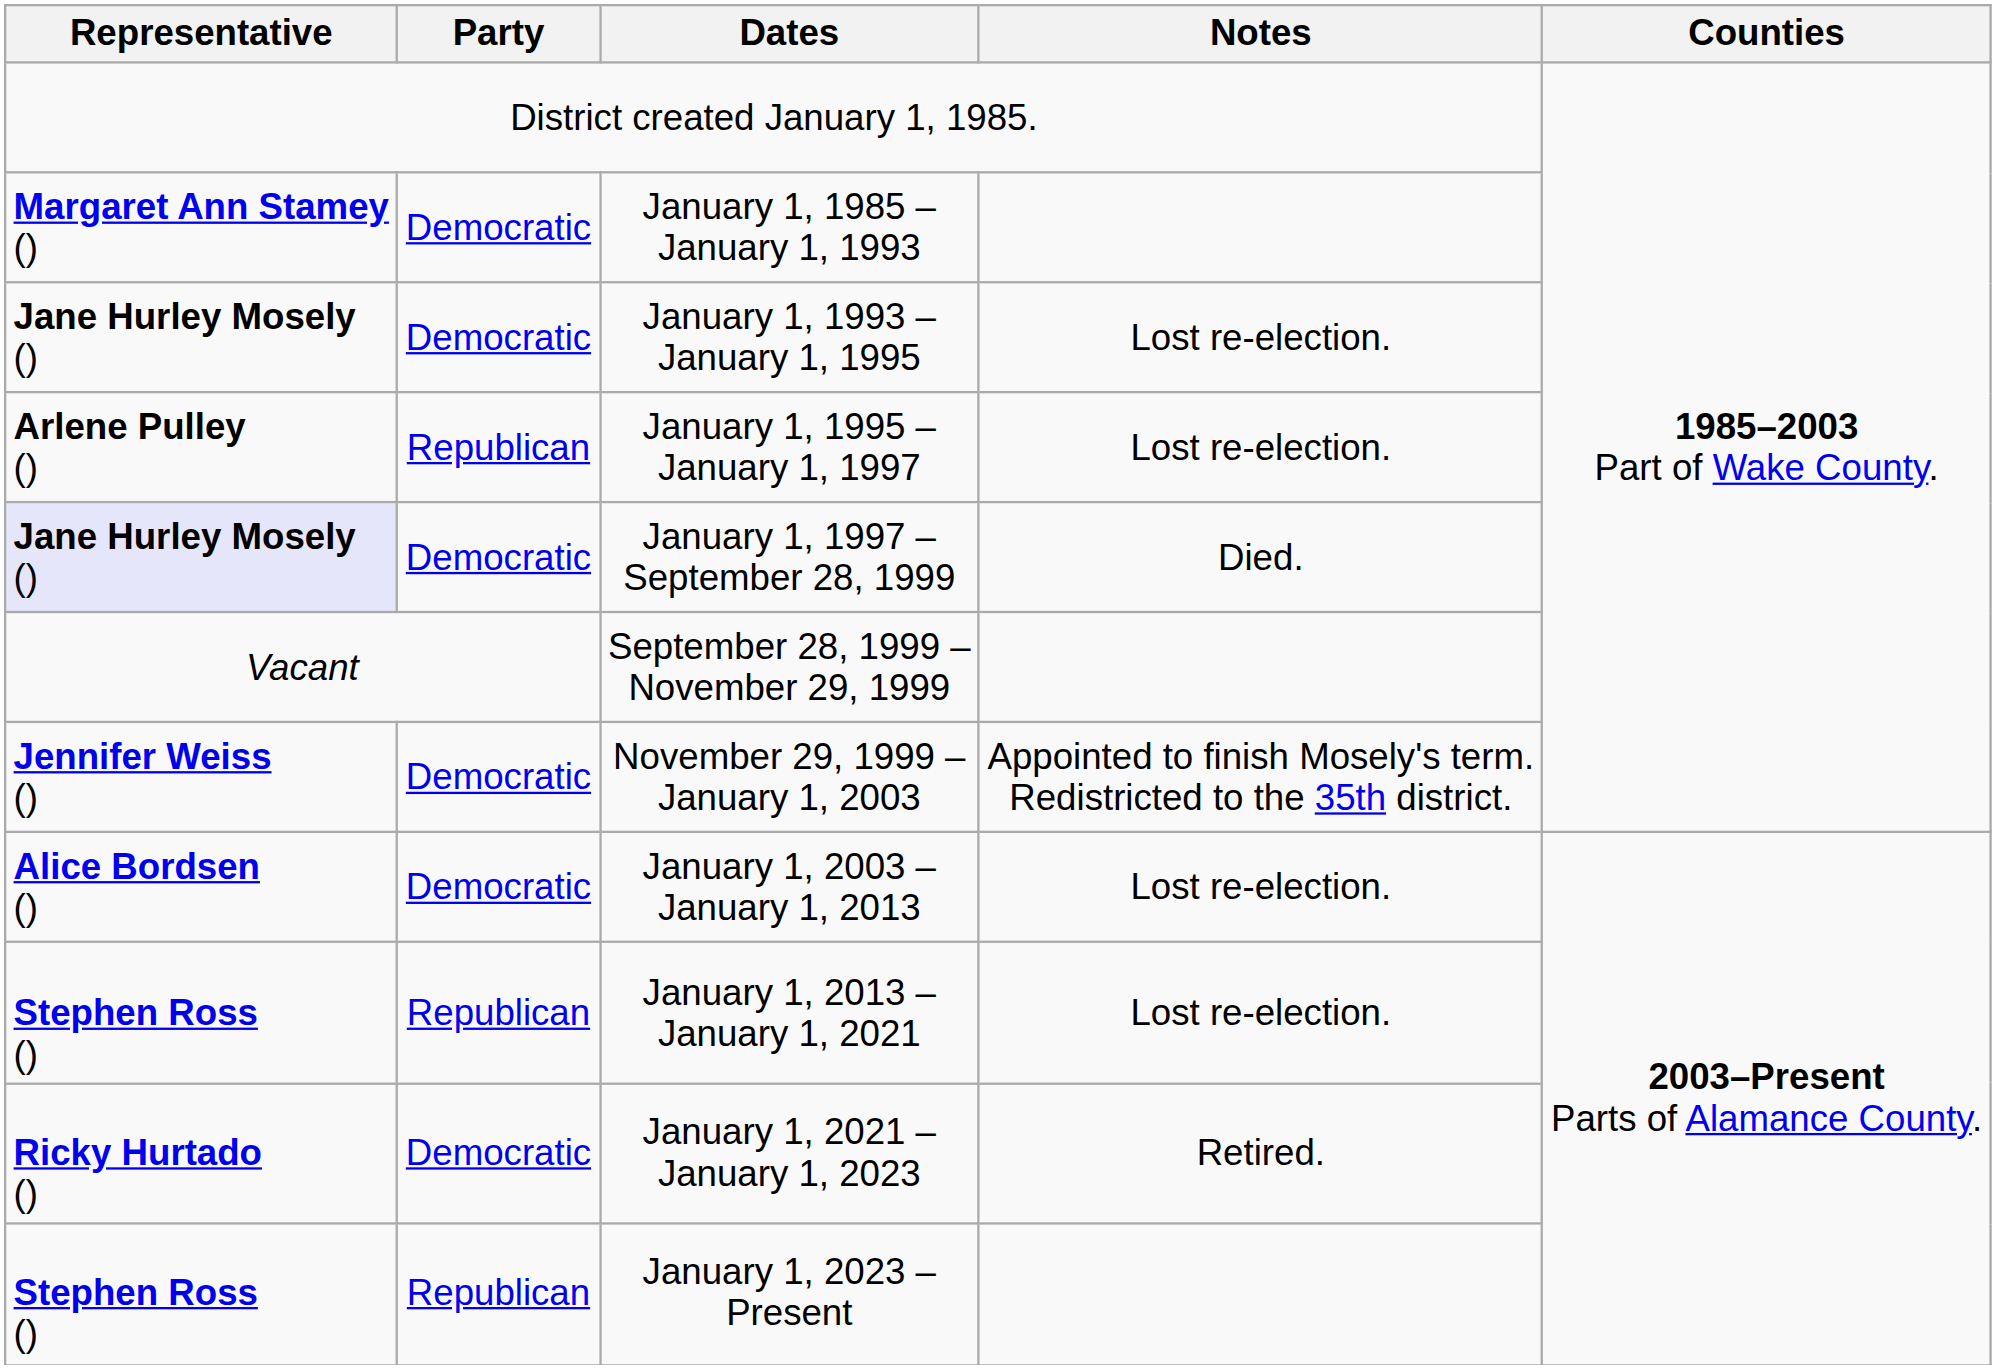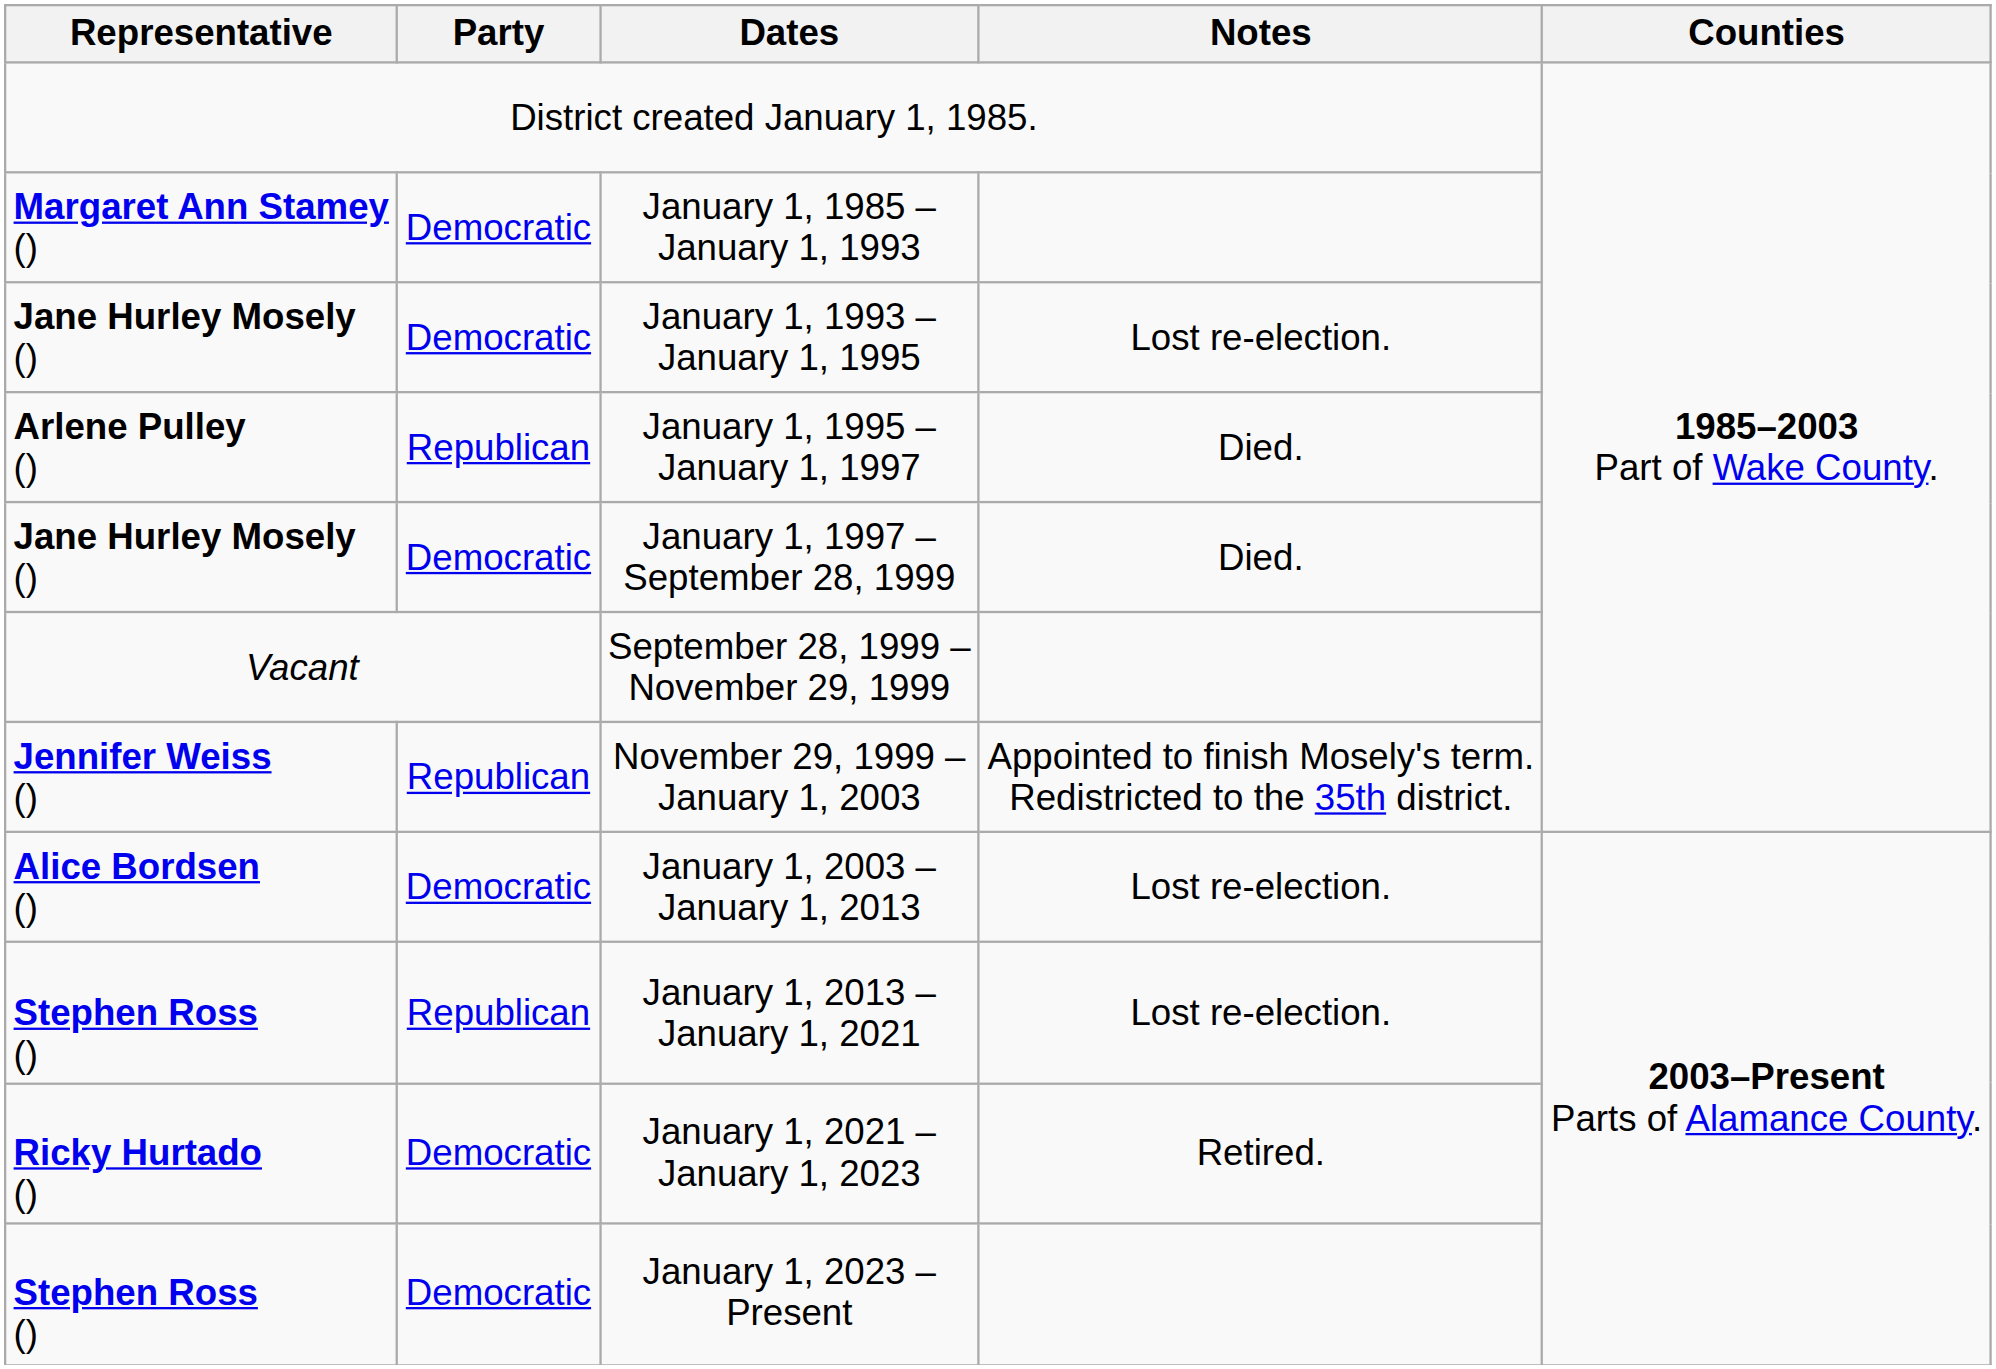 <table class=wikitable style="text-align:center">
 <tr>
 <th>Representative</th>
 <th>Party</th>
 <th>Dates</th>
 <th>Notes</th>
 <th>Counties</th>
 </tr>
 <tr style="height:3em">
 <td colspan=4>District created January 1, 1985.</td>
 <td rowspan=7><strong>1985–2003</strong> <br> Part of <a href='#'>Wake County</a>.</td>
 </tr>
 <tr style="height:3em">
 <td align=left><strong><a href='#'>Margaret Ann Stamey</a></strong><br>()</td>
 <td><a href='#'>Democratic</a></td>
 <td nowrap>January 1, 1985 – <br> January 1, 1993</td>
 <td></td>
 </tr>
 <tr style="height:3em">
 <td align=left><strong>Jane Hurley Mosely</strong><br>()</td>
 <td><a href='#'>Democratic</a></td>
 <td nowrap>January 1, 1993 – <br> January 1, 1995</td>
 <td>Lost re-election.</td>
 </tr>
 <tr style="height:3em">
 <td align=left><strong>Arlene Pulley</strong><br>()</td>
 <td><a href='#'>Republican</a></td>
 <td nowrap>January 1, 1995 – <br> January 1, 1997</td>
-<td>Lost re-election.</td>
+<td>Died.</td>
 </tr>
 <tr style="height:3em">
-<td align=left style="background: lavender;"><strong>Jane Hurley Mosely</strong><br>()</td>
+<td align=left><strong>Jane Hurley Mosely</strong><br>()</td>
 <td><a href='#'>Democratic</a></td>
 <td nowrap>January 1, 1997 – <br> September 28, 1999</td>
 <td>Died.</td>
 </tr>
 <tr style="height:3em">
 <td colspan=2><em>Vacant</em></td>
 <td nowrap>September 28, 1999 – <br> November 29, 1999</td>
 <td></td>
 </tr>
 <tr style="height:3em">
 <td align=left><strong><a href='#'>Jennifer Weiss</a></strong><br>()</td>
-<td><a href='#'>Democratic</a></td>
+<td><a href='#'>Republican</a></td>
 <td nowrap>November 29, 1999 – <br> January 1, 2003</td>
 <td>Appointed to finish Mosely's term. <br> Redistricted to the <a href='#'>35th</a> district.</td>
 </tr>
 <tr style="height:3em">
 <td align=left><strong><a href='#'>Alice Bordsen</a></strong><br>()</td>
 <td><a href='#'>Democratic</a></td>
 <td nowrap>January 1, 2003 – <br> January 1, 2013</td>
 <td>Lost re-election.</td>
 <td rowspan=4><strong>2003–Present</strong> <br> Parts of <a href='#'>Alamance County</a>.<br></td>
 </tr>
 <tr style="height:3em">
 <td align=left><br><strong><a href='#'>Stephen Ross</a></strong><br>()</td>
 <td><a href='#'>Republican</a></td>
 <td nowrap>January 1, 2013 – <br> January 1, 2021</td>
 <td>Lost re-election.</td>
 </tr>
 <tr style="height:3em">
 <td align=left><br><strong><a href='#'>Ricky Hurtado</a></strong><br>()</td>
 <td><a href='#'>Democratic</a></td>
 <td nowrap>January 1, 2021 – <br> January 1, 2023</td>
 <td>Retired.</td>
 </tr>
 <tr style="height:3em">
 <td align=left><br><strong><a href='#'>Stephen Ross</a></strong><br>()</td>
-<td><a href='#'>Republican</a></td>
+<td><a href='#'>Democratic</a></td>
 <td nowrap>January 1, 2023 – <br> Present</td>
 <td></td>
 </tr>
 </table>
